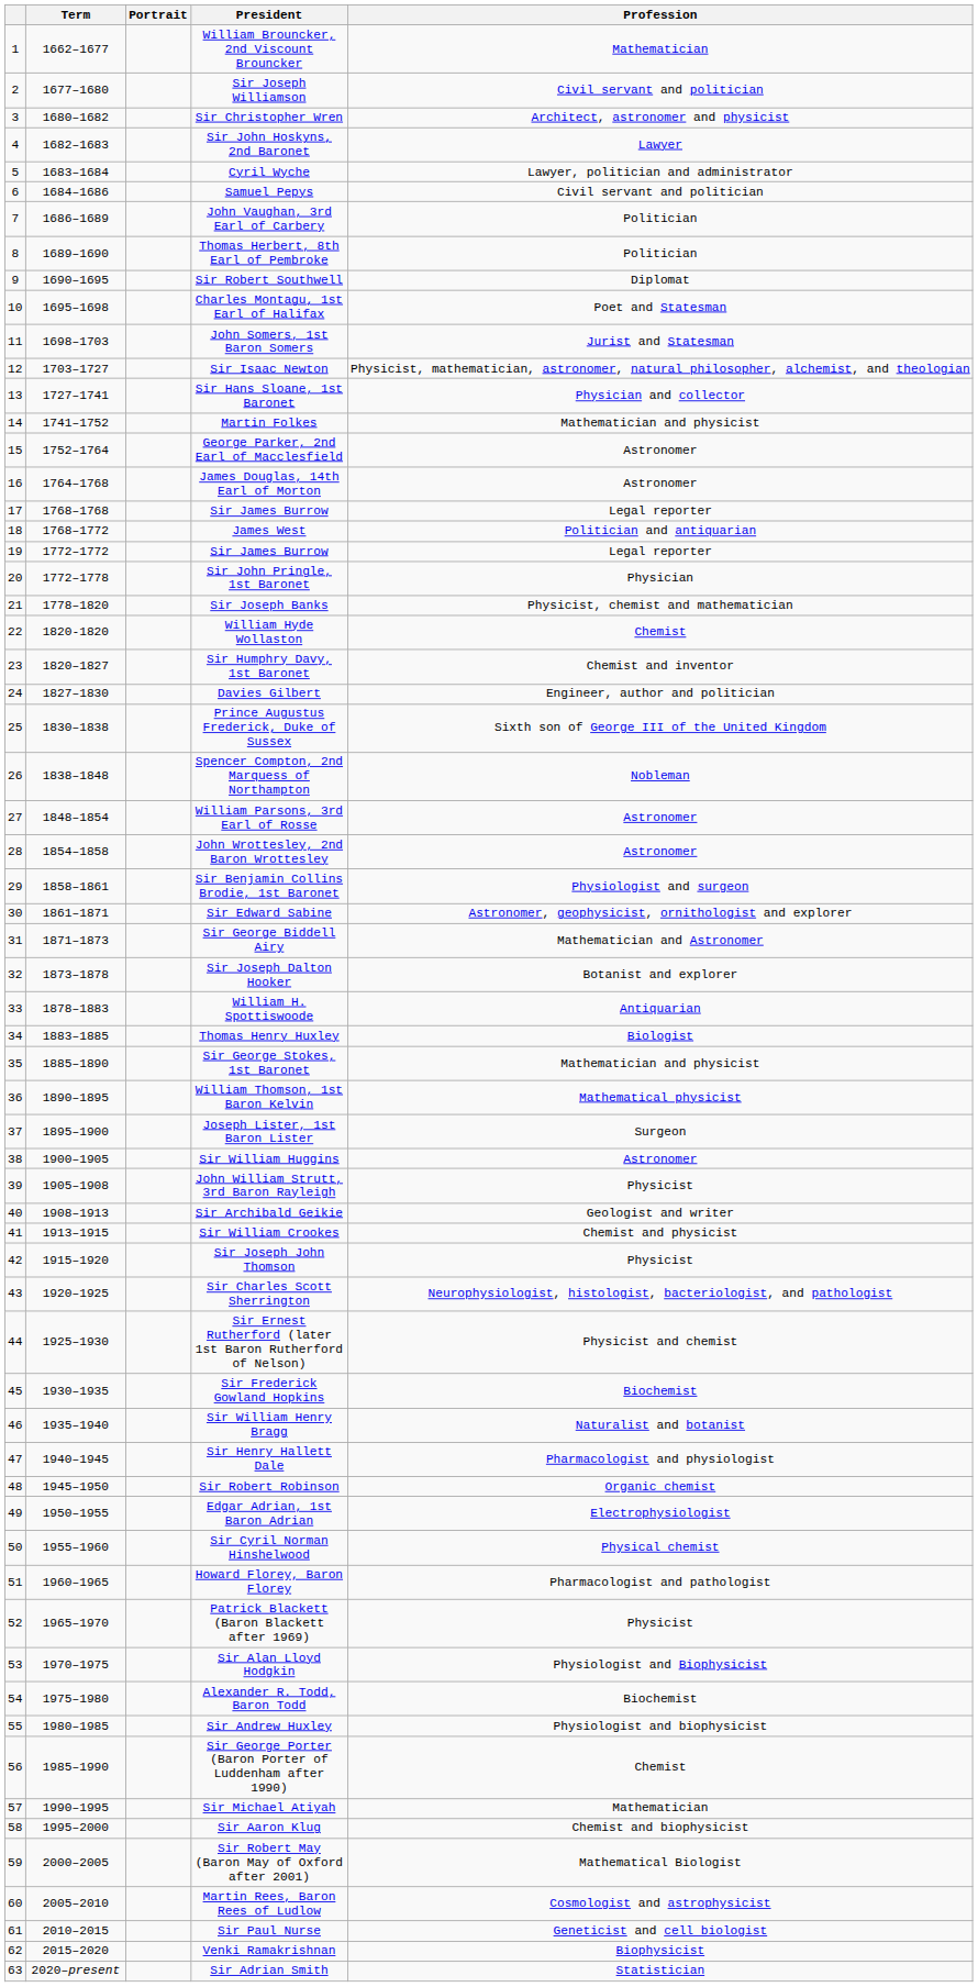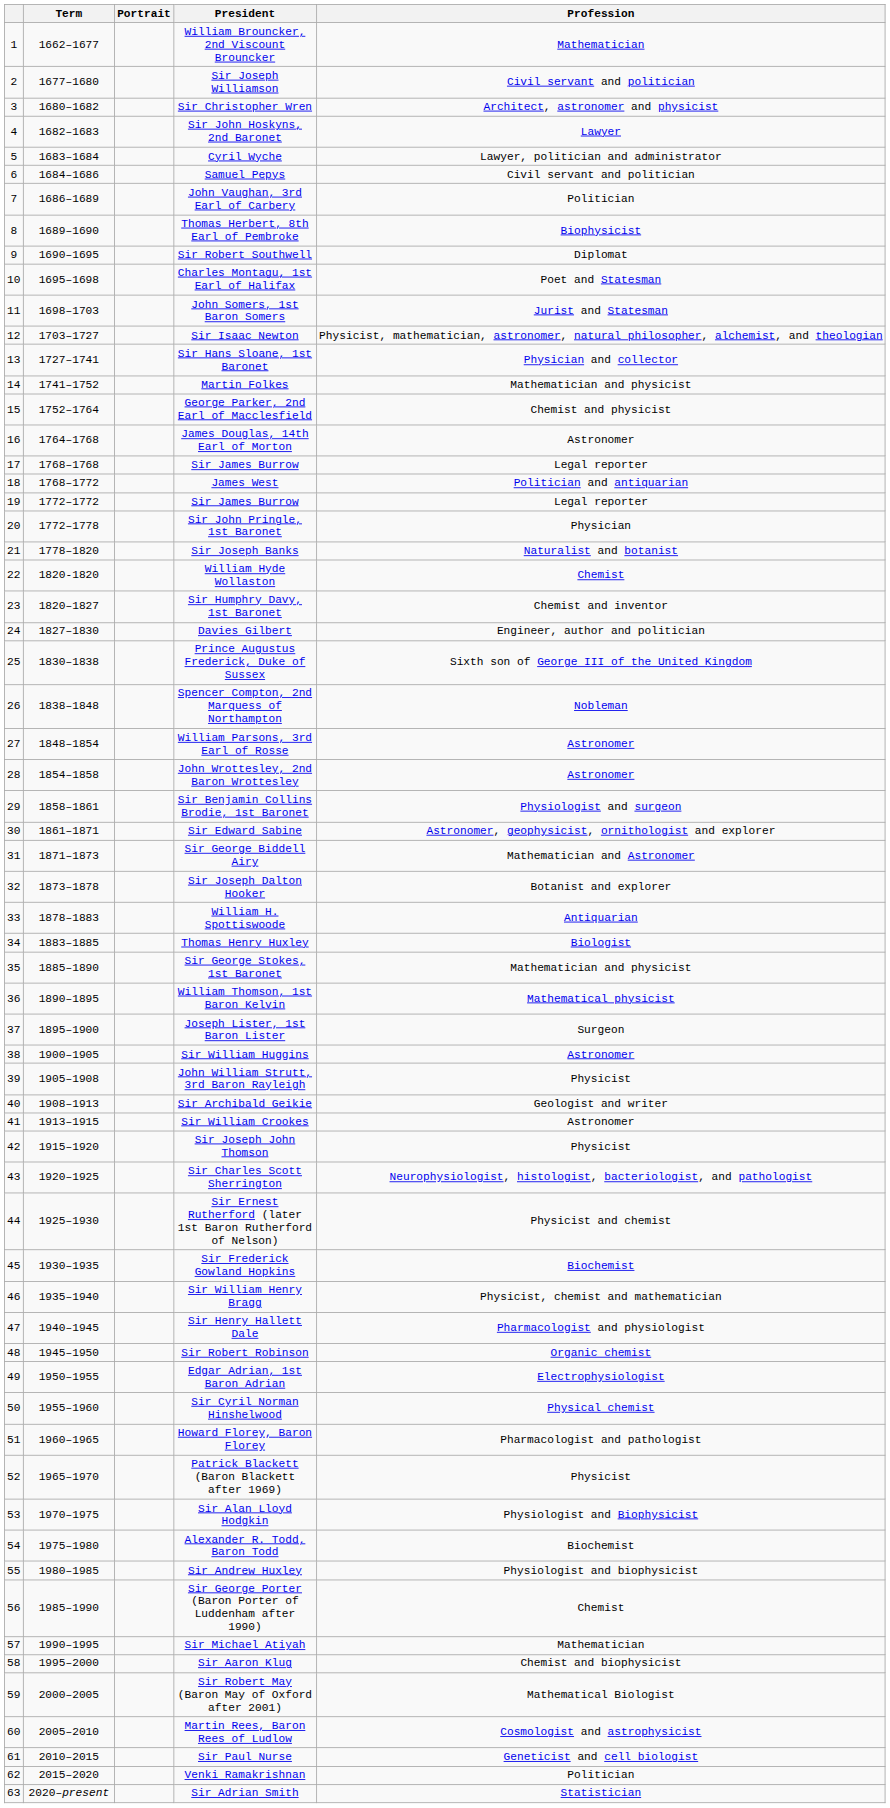 <table class="wikitable sortable" style=text-align:center; border="1">
 <tr>
 <th scope=col></th>
 <th scope=col width="100px">Term</th>
 <th scope=col class=unsortable>Portrait</th>
 <th scope=col width="160px">President</th>
 <th scope=col class=unsortable>Profession</th>
 </tr>
 <tr>
 <td>1</td>
 <td>1662–1677</td>
 <td></td>
 <td><a href='#'>William Brouncker, 2nd Viscount Brouncker</a></td>
 <td><a href='#'>Mathematician</a></td>
 </tr>
 <tr>
 <td>2</td>
 <td>1677–1680</td>
 <td></td>
 <td><a href='#'>Sir Joseph Williamson</a></td>
 <td><a href='#'>Civil servant</a> and <a href='#'>politician</a></td>
 </tr>
 <tr>
 <td>3</td>
 <td>1680–1682</td>
 <td></td>
 <td><a href='#'>Sir Christopher Wren</a></td>
 <td><a href='#'>Architect</a>, <a href='#'>astronomer</a> and <a href='#'>physicist</a></td>
 </tr>
 <tr>
 <td>4</td>
 <td>1682–1683</td>
 <td></td>
 <td><a href='#'>Sir John Hoskyns, 2nd Baronet</a></td>
 <td><a href='#'>Lawyer</a></td>
 </tr>
 <tr>
 <td>5</td>
 <td>1683–1684</td>
 <td></td>
 <td><a href='#'>Cyril Wyche</a></td>
 <td>Lawyer, politician and administrator</td>
 </tr>
 <tr>
 <td>6</td>
 <td>1684–1686</td>
 <td></td>
 <td><a href='#'>Samuel Pepys</a></td>
 <td>Civil servant and politician</td>
 </tr>
 <tr>
 <td>7</td>
 <td>1686–1689</td>
 <td></td>
 <td><a href='#'>John Vaughan, 3rd Earl of Carbery</a></td>
 <td>Politician</td>
 </tr>
 <tr>
 <td>8</td>
 <td>1689–1690</td>
 <td></td>
 <td><a href='#'>Thomas Herbert, 8th Earl of Pembroke</a></td>
-<td>Politician</td>
+<td><a href='#'>Biophysicist</a></td>
 </tr>
 <tr>
 <td>9</td>
 <td>1690–1695</td>
 <td></td>
 <td><a href='#'>Sir Robert Southwell</a></td>
 <td>Diplomat</td>
 </tr>
 <tr>
 <td>10</td>
 <td>1695–1698</td>
 <td></td>
 <td><a href='#'>Charles Montagu, 1st Earl of Halifax</a></td>
 <td>Poet and <a href='#'>Statesman</a></td>
 </tr>
 <tr>
 <td>11</td>
 <td>1698–1703</td>
 <td></td>
 <td><a href='#'>John Somers, 1st Baron Somers</a></td>
 <td><a href='#'>Jurist</a> and <a href='#'>Statesman</a></td>
 </tr>
 <tr>
 <td>12</td>
 <td>1703–1727</td>
 <td></td>
 <td><a href='#'>Sir Isaac Newton</a></td>
 <td>Physicist, mathematician, <a href='#'>astronomer</a>, <a href='#'>natural philosopher</a>, <a href='#'>alchemist</a>, and <a href='#'>theologian</a></td>
 </tr>
 <tr>
 <td>13</td>
 <td>1727–1741</td>
 <td></td>
 <td><a href='#'>Sir Hans Sloane, 1st Baronet</a></td>
 <td><a href='#'>Physician</a> and <a href='#'>collector</a></td>
 </tr>
 <tr>
 <td>14</td>
 <td>1741–1752</td>
 <td></td>
 <td><a href='#'>Martin Folkes</a></td>
 <td>Mathematician and physicist</td>
 </tr>
 <tr>
 <td>15</td>
 <td>1752–1764</td>
 <td></td>
 <td><a href='#'>George Parker, 2nd Earl of Macclesfield</a></td>
-<td>Astronomer</td>
+<td>Chemist and physicist</td>
 </tr>
 <tr>
 <td>16</td>
 <td>1764–1768</td>
 <td></td>
 <td><a href='#'>James Douglas, 14th Earl of Morton</a></td>
 <td>Astronomer</td>
 </tr>
 <tr>
 <td>17</td>
 <td>1768–1768</td>
 <td></td>
 <td><a href='#'>Sir James Burrow</a></td>
 <td>Legal reporter</td>
 </tr>
 <tr>
 <td>18</td>
 <td>1768–1772</td>
 <td></td>
 <td><a href='#'>James West</a></td>
 <td><a href='#'>Politician</a> and <a href='#'>antiquarian</a></td>
 </tr>
 <tr>
 <td>19</td>
 <td>1772–1772</td>
 <td></td>
 <td><a href='#'>Sir James Burrow</a></td>
 <td>Legal reporter</td>
 </tr>
 <tr>
 <td>20</td>
 <td>1772–1778</td>
 <td></td>
 <td><a href='#'>Sir John Pringle, 1st Baronet</a></td>
 <td>Physician</td>
 </tr>
 <tr>
 <td>21</td>
 <td>1778–1820</td>
 <td></td>
 <td><a href='#'>Sir Joseph Banks</a></td>
-<td>Physicist, chemist and mathematician</td>
+<td><a href='#'>Naturalist</a> and <a href='#'>botanist</a></td>
 </tr>
 <tr>
 <td>22</td>
 <td>1820-1820</td>
 <td></td>
 <td><a href='#'>William Hyde Wollaston</a></td>
 <td><a href='#'>Chemist</a></td>
 </tr>
 <tr>
 <td>23</td>
 <td>1820–1827</td>
 <td></td>
 <td><a href='#'>Sir Humphry Davy, 1st Baronet</a></td>
 <td>Chemist and inventor</td>
 </tr>
 <tr>
 <td>24</td>
 <td>1827–1830</td>
 <td></td>
 <td><a href='#'>Davies Gilbert</a></td>
 <td>Engineer, author and politician</td>
 </tr>
 <tr>
 <td>25</td>
 <td>1830–1838</td>
 <td></td>
 <td><a href='#'>Prince Augustus Frederick, Duke of Sussex</a></td>
 <td>Sixth son of <a href='#'>George III of the United Kingdom</a></td>
 </tr>
 <tr>
 <td>26</td>
 <td>1838–1848</td>
 <td></td>
 <td><a href='#'>Spencer Compton, 2nd Marquess of Northampton</a></td>
 <td><a href='#'>Nobleman</a></td>
 </tr>
 <tr>
 <td>27</td>
 <td>1848–1854</td>
 <td></td>
 <td><a href='#'>William Parsons, 3rd Earl of Rosse</a></td>
 <td><a href='#'>Astronomer</a></td>
 </tr>
 <tr>
 <td>28</td>
 <td>1854–1858</td>
 <td></td>
 <td><a href='#'>John Wrottesley, 2nd Baron Wrottesley</a></td>
 <td><a href='#'>Astronomer</a></td>
 </tr>
 <tr>
 <td>29</td>
 <td>1858–1861</td>
 <td></td>
 <td><a href='#'>Sir Benjamin Collins Brodie, 1st Baronet</a></td>
 <td><a href='#'>Physiologist</a> and <a href='#'>surgeon</a></td>
 </tr>
 <tr>
 <td>30</td>
 <td>1861–1871</td>
 <td></td>
 <td><a href='#'>Sir Edward Sabine</a></td>
 <td><a href='#'>Astronomer</a>, <a href='#'>geophysicist</a>, <a href='#'>ornithologist</a> and explorer</td>
 </tr>
 <tr>
 <td>31</td>
 <td>1871–1873</td>
 <td></td>
 <td><a href='#'>Sir George Biddell Airy</a></td>
 <td>Mathematician and <a href='#'>Astronomer</a></td>
 </tr>
 <tr>
 <td>32</td>
 <td>1873–1878</td>
 <td></td>
 <td><a href='#'>Sir Joseph Dalton Hooker</a></td>
 <td>Botanist and explorer</td>
 </tr>
 <tr>
 <td>33</td>
 <td>1878–1883</td>
 <td></td>
 <td><a href='#'>William H. Spottiswoode</a></td>
 <td><a href='#'>Antiquarian</a></td>
 </tr>
 <tr>
 <td>34</td>
 <td>1883–1885</td>
 <td></td>
 <td><a href='#'>Thomas Henry Huxley</a></td>
 <td><a href='#'>Biologist</a></td>
 </tr>
 <tr>
 <td>35</td>
 <td>1885–1890</td>
 <td></td>
 <td><a href='#'>Sir George Stokes, 1st Baronet</a></td>
 <td>Mathematician and physicist</td>
 </tr>
 <tr>
 <td>36</td>
 <td>1890–1895</td>
 <td></td>
 <td><a href='#'>William Thomson, 1st Baron Kelvin</a></td>
 <td><a href='#'>Mathematical physicist</a></td>
 </tr>
 <tr>
 <td>37</td>
 <td>1895–1900</td>
 <td></td>
 <td><a href='#'>Joseph Lister, 1st Baron Lister</a></td>
 <td>Surgeon</td>
 </tr>
 <tr>
 <td>38</td>
 <td>1900–1905</td>
 <td></td>
 <td><a href='#'>Sir William Huggins</a></td>
 <td><a href='#'>Astronomer</a></td>
 </tr>
 <tr>
 <td>39</td>
 <td>1905–1908</td>
 <td></td>
 <td><a href='#'>John William Strutt, 3rd Baron Rayleigh</a></td>
 <td>Physicist</td>
 </tr>
 <tr>
 <td>40</td>
 <td>1908–1913</td>
 <td></td>
 <td><a href='#'>Sir Archibald Geikie</a></td>
 <td>Geologist and writer</td>
 </tr>
 <tr>
 <td>41</td>
 <td>1913–1915</td>
 <td></td>
 <td><a href='#'>Sir William Crookes</a></td>
-<td>Chemist and physicist</td>
+<td>Astronomer</td>
 </tr>
 <tr>
 <td>42</td>
 <td>1915–1920</td>
 <td></td>
 <td><a href='#'>Sir Joseph John Thomson</a></td>
 <td>Physicist</td>
 </tr>
 <tr>
 <td>43</td>
 <td>1920–1925</td>
 <td></td>
 <td><a href='#'>Sir Charles Scott Sherrington</a></td>
 <td><a href='#'>Neurophysiologist</a>, <a href='#'>histologist</a>, <a href='#'>bacteriologist</a>, and <a href='#'>pathologist</a></td>
 </tr>
 <tr>
 <td>44</td>
 <td>1925–1930</td>
 <td></td>
 <td><a href='#'>Sir Ernest Rutherford</a> (later 1st Baron Rutherford of Nelson)</td>
 <td>Physicist and chemist</td>
 </tr>
 <tr>
 <td>45</td>
 <td>1930–1935</td>
 <td></td>
 <td><a href='#'>Sir Frederick Gowland Hopkins</a></td>
 <td><a href='#'>Biochemist</a></td>
 </tr>
 <tr>
 <td>46</td>
 <td>1935–1940</td>
 <td></td>
 <td><a href='#'>Sir William Henry Bragg</a></td>
-<td><a href='#'>Naturalist</a> and <a href='#'>botanist</a></td>
+<td>Physicist, chemist and mathematician</td>
 </tr>
 <tr>
 <td>47</td>
 <td>1940–1945</td>
 <td></td>
 <td><a href='#'>Sir Henry Hallett Dale</a></td>
 <td><a href='#'>Pharmacologist</a> and physiologist</td>
 </tr>
 <tr>
 <td>48</td>
 <td>1945–1950</td>
 <td></td>
 <td><a href='#'>Sir Robert Robinson</a></td>
 <td><a href='#'>Organic chemist</a></td>
 </tr>
 <tr>
 <td>49</td>
 <td>1950–1955</td>
 <td></td>
 <td><a href='#'>Edgar Adrian, 1st Baron Adrian</a></td>
 <td><a href='#'>Electrophysiologist</a></td>
 </tr>
 <tr>
 <td>50</td>
 <td>1955–1960</td>
 <td></td>
 <td><a href='#'>Sir Cyril Norman Hinshelwood</a></td>
 <td><a href='#'>Physical chemist</a></td>
 </tr>
 <tr>
 <td>51</td>
 <td>1960–1965</td>
 <td></td>
 <td><a href='#'>Howard Florey, Baron Florey</a></td>
 <td>Pharmacologist and pathologist</td>
 </tr>
 <tr>
 <td>52</td>
 <td>1965–1970</td>
 <td></td>
 <td><a href='#'>Patrick Blackett</a> (Baron Blackett after 1969)</td>
 <td>Physicist</td>
 </tr>
 <tr>
 <td>53</td>
 <td>1970–1975</td>
 <td></td>
 <td><a href='#'>Sir Alan Lloyd Hodgkin</a></td>
 <td>Physiologist and <a href='#'>Biophysicist</a></td>
 </tr>
 <tr>
 <td>54</td>
 <td>1975–1980</td>
 <td></td>
 <td><a href='#'>Alexander R. Todd, Baron Todd</a></td>
 <td>Biochemist</td>
 </tr>
 <tr>
 <td>55</td>
 <td>1980–1985</td>
 <td></td>
 <td><a href='#'>Sir Andrew Huxley</a></td>
 <td>Physiologist and biophysicist</td>
 </tr>
 <tr>
 <td>56</td>
 <td>1985–1990</td>
 <td></td>
 <td><a href='#'>Sir George Porter</a> (Baron Porter of Luddenham after 1990)</td>
 <td>Chemist</td>
 </tr>
 <tr>
 <td>57</td>
 <td>1990–1995</td>
 <td></td>
 <td><a href='#'>Sir Michael Atiyah</a></td>
 <td>Mathematician</td>
 </tr>
 <tr>
 <td>58</td>
 <td>1995–2000</td>
 <td></td>
 <td><a href='#'>Sir Aaron Klug</a></td>
 <td>Chemist and biophysicist</td>
 </tr>
 <tr>
 <td>59</td>
 <td>2000–2005</td>
 <td></td>
 <td><a href='#'>Sir Robert May</a> (Baron May of Oxford after 2001)</td>
 <td>Mathematical Biologist</td>
 </tr>
 <tr>
 <td>60</td>
 <td>2005–2010</td>
 <td></td>
 <td><a href='#'>Martin Rees, Baron Rees of Ludlow</a></td>
 <td><a href='#'>Cosmologist</a> and <a href='#'>astrophysicist</a></td>
 </tr>
 <tr>
 <td>61</td>
 <td>2010–2015</td>
 <td></td>
 <td><a href='#'>Sir Paul Nurse</a></td>
 <td><a href='#'>Geneticist</a> and <a href='#'>cell biologist</a></td>
 </tr>
 <tr>
 <td>62</td>
 <td>2015–2020</td>
 <td></td>
 <td><a href='#'>Venki Ramakrishnan</a></td>
-<td><a href='#'>Biophysicist</a></td>
+<td>Politician</td>
 </tr>
 <tr>
 <td>63</td>
 <td>2020–<em>present</em></td>
 <td></td>
 <td><a href='#'>Sir Adrian Smith</a></td>
 <td><a href='#'>Statistician</a></td>
 </tr>
 </table>
